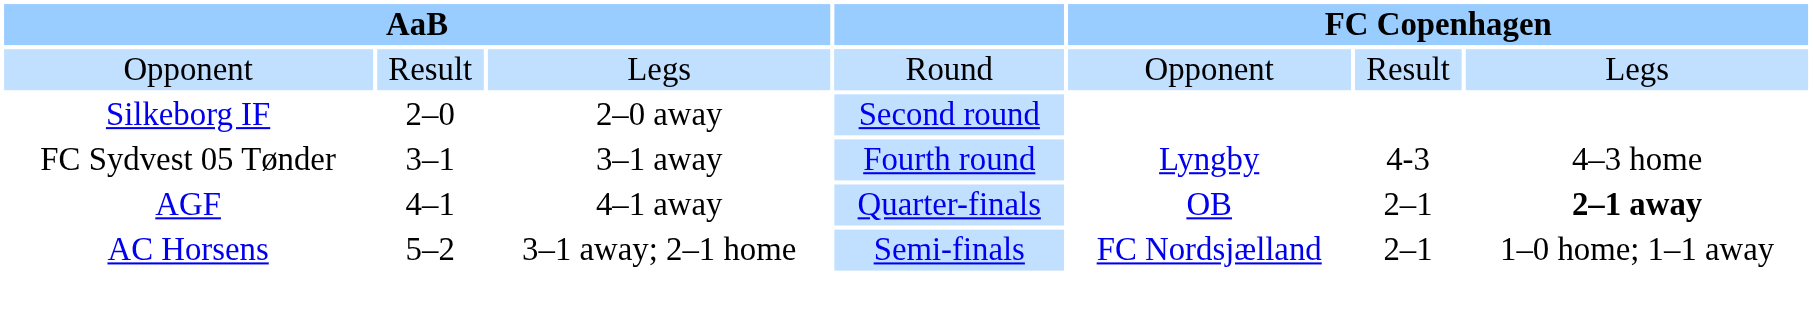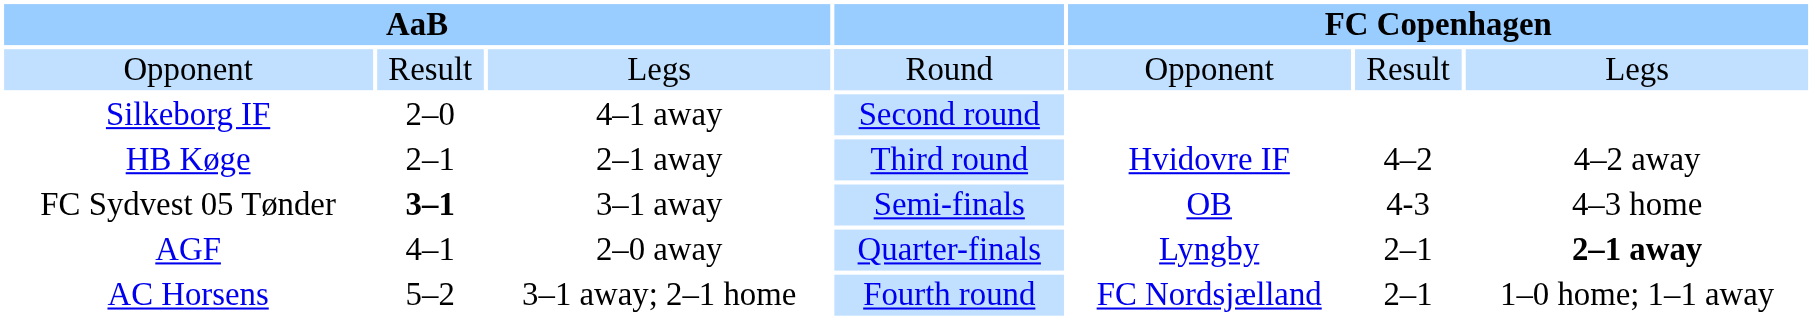 <table width="100%" style="text-align:center">
 <tr style="vertical-align:top; background:#9cf;">
 <th colspan=3 style="width:1*">AaB</th>
 <th></th>
 <th colspan=3 style="width:1*">FC Copenhagen</th>
 </tr>
 <tr style="vertical-align:top; background:#c1e0ff;">
 <td>Opponent</td>
 <td>Result</td>
 <td>Legs</td>
 <td style="background:#c1e0ff;">Round</td>
 <td>Opponent</td>
 <td>Result</td>
 <td>Legs</td>
 </tr>
 <tr>
 <td><a href='#'>Silkeborg IF</a></td>
 <td>2–0</td>
-<td>2–0 away</td>
+<td>4–1 away</td>
 <td style="background:#c1e0ff;"><a href='#'>Second round</a></td>
 <td></td>
 <td></td>
 <td></td>
 </tr>
 <tr>
+<td><a href='#'>HB Køge</a></td>
+<td>2–1</td>
+<td>2–1 away</td>
+<td style="background:#c1e0ff;"><a href='#'>Third round</a></td>
+<td><a href='#'>Hvidovre IF</a></td>
+<td>4–2</td>
+<td>4–2 away</td>
+</tr>
+<tr>
 <td>FC Sydvest 05 Tønder</td>
-<td>3–1</td>
+<td><strong>3–1</strong></td>
 <td>3–1 away</td>
-<td style="background:#c1e0ff;"><a href='#'>Fourth round</a></td>
-<td><a href='#'>Lyngby</a></td>
+<td style="background:#c1e0ff;"><a href='#'>Semi-finals</a></td>
+<td><a href='#'>OB</a></td>
 <td>4-3</td>
 <td>4–3 home</td>
 </tr>
 <tr>
 <td><a href='#'>AGF</a></td>
 <td>4–1</td>
-<td>4–1 away</td>
+<td>2–0 away</td>
 <td style="background:#c1e0ff;"><a href='#'>Quarter-finals</a></td>
-<td><a href='#'>OB</a></td>
+<td><a href='#'>Lyngby</a></td>
 <td>2–1</td>
 <td><strong>2–1 away</strong></td>
 </tr>
 <tr>
 <td><a href='#'>AC Horsens</a></td>
 <td>5–2</td>
 <td>3–1 away; 2–1 home</td>
-<td style="background:#c1e0ff;"><a href='#'>Semi-finals</a></td>
+<td style="background:#c1e0ff;"><a href='#'>Fourth round</a></td>
 <td><a href='#'>FC Nordsjælland</a></td>
 <td>2–1</td>
 <td>1–0 home; 1–1 away </td>
 </tr>
 </table>
